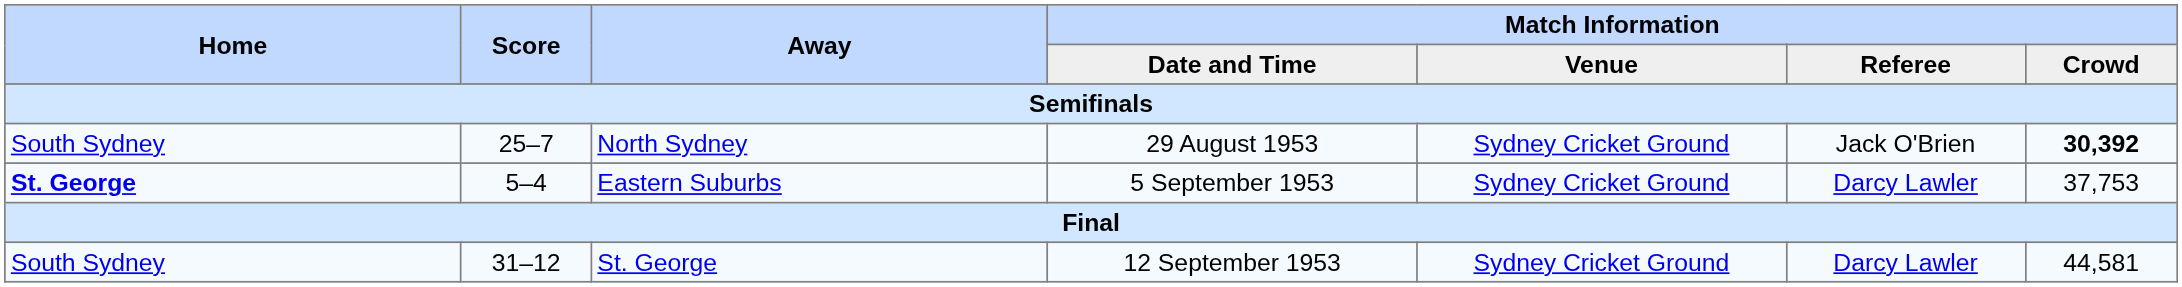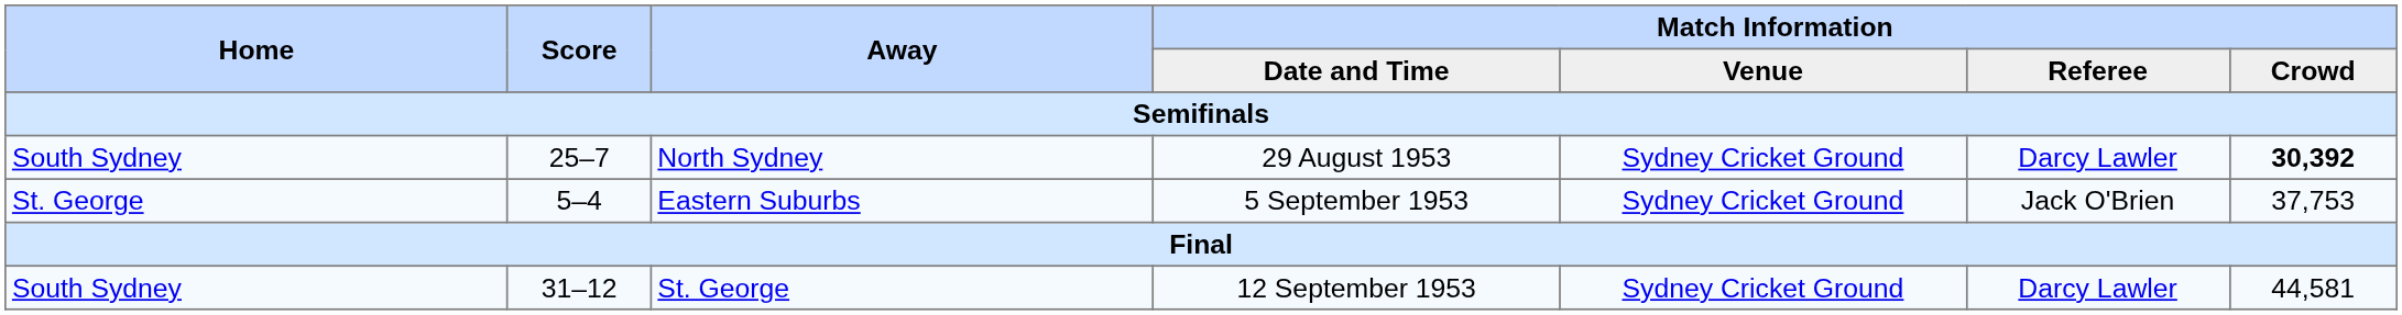 <table border="1" cellpadding="3" cellspacing="0" style="border-collapse:collapse; font-size:90%; text-align:center; width:100%;">
 <tr style="background:#c1d8ff;">
 <th rowspan="2" style="width:21%;">Home</th>
 <th rowspan="2" style="width:6%;">Score</th>
 <th rowspan="2" style="width:21%;">Away</th>
 <th colspan=6>Match Information</th>
 </tr>
 <tr style="background:#efefef;">
 <th width=17%>Date and Time</th>
 <th width=17%>Venue</th>
 <th width=11%>Referee</th>
 <th width=7%>Crowd</th>
 </tr>
 <tr style="background:#d0e7ff;">
 <td colspan=7><strong>Semifinals</strong></td>
 </tr>
 <tr style="background:#f5faff;">
 <td align=left> <a href='#'>South Sydney</a></td>
 <td>25–7</td>
 <td align=left> <a href='#'>North Sydney</a></td>
 <td>29 August 1953</td>
 <td><a href='#'>Sydney Cricket Ground</a></td>
-<td>Jack O'Brien</td>
+<td><a href='#'>Darcy Lawler</a></td>
 <td><strong>30,392</strong></td>
 </tr>
 <tr style="background:#f5faff;">
-<td align=left><strong> <a href='#'>St. George</a></strong></td>
+<td align=left> <a href='#'>St. George</a></td>
 <td>5–4</td>
 <td align=left> <a href='#'>Eastern Suburbs</a></td>
 <td>5 September 1953</td>
 <td><a href='#'>Sydney Cricket Ground</a></td>
-<td><a href='#'>Darcy Lawler</a></td>
+<td>Jack O'Brien</td>
 <td>37,753</td>
 </tr>
 <tr style="background:#d0e7ff;">
 <td colspan=7><strong>Final</strong></td>
 </tr>
 <tr style="background:#f5faff;">
 <td align=left> <a href='#'>South Sydney</a></td>
 <td>31–12</td>
 <td align=left> <a href='#'>St. George</a></td>
 <td>12 September 1953</td>
 <td><a href='#'>Sydney Cricket Ground</a></td>
 <td><a href='#'>Darcy Lawler</a></td>
 <td>44,581</td>
 </tr>
 </table>
